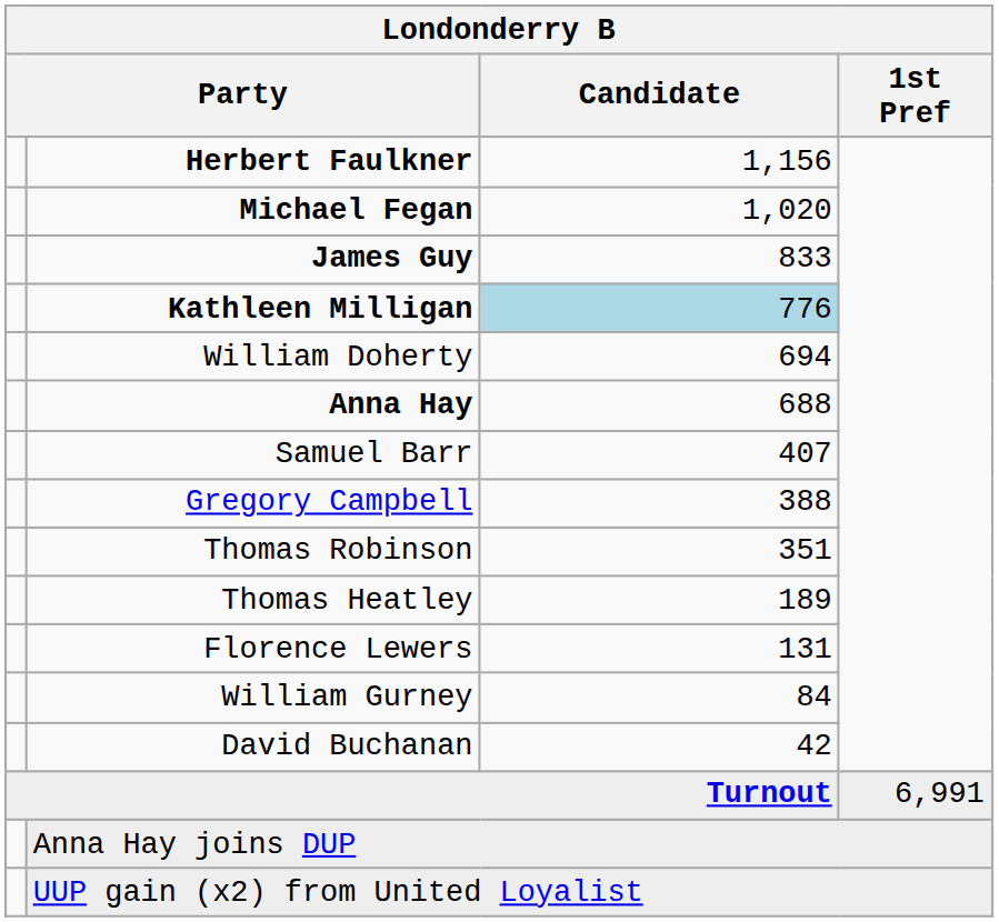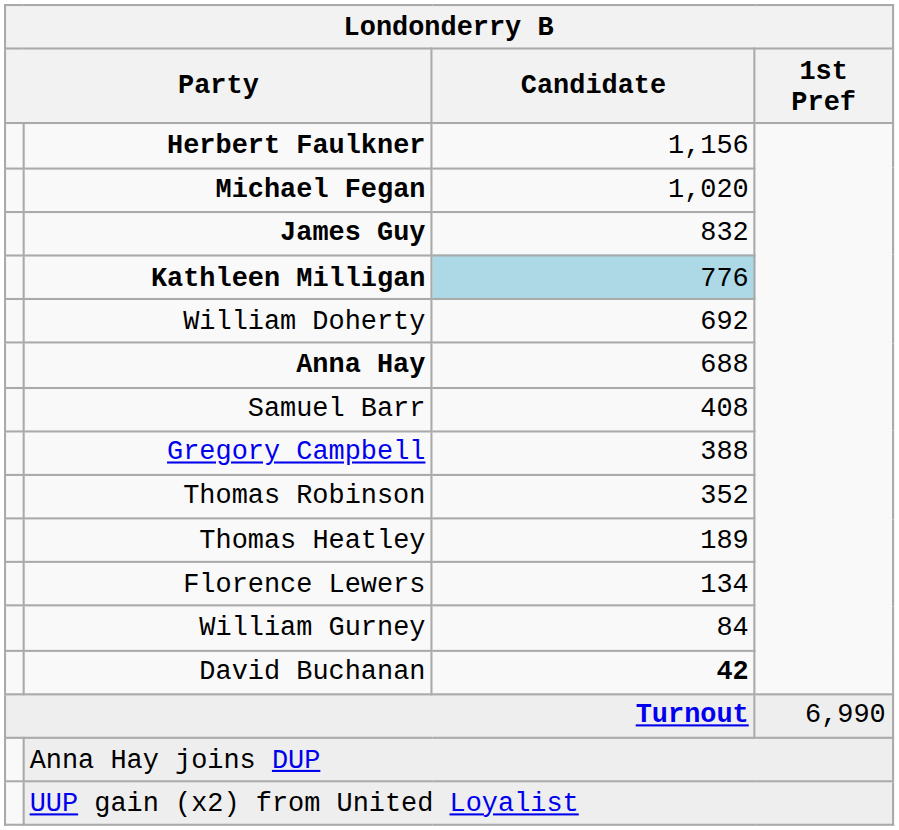 <table class="wikitable">
 <tr>
 <th colspan="4" align="center">Londonderry B</th>
 </tr>
 <tr>
 <th colspan="2" align="center" width=200>Party</th>
 <th width=150>Candidate</th>
 <th width=60>1st Pref</th>
 </tr>
 <tr>
 <td></td>
 <td align="right"><strong>Herbert Faulkner</strong></td>
 <td align="right">1,156</td>
 </tr>
 <tr>
 <td></td>
 <td align="right"><strong>Michael Fegan</strong></td>
 <td align="right">1,020</td>
 </tr>
 <tr>
 <td></td>
 <td align="right"><strong>James Guy</strong></td>
-<td align="right">833</td>
+<td align="right">832</td>
 </tr>
 <tr>
 <td></td>
 <td align="right"><strong>Kathleen Milligan</strong></td>
 <td align="right" style="background: lightblue;">776</td>
 </tr>
 <tr>
 <td></td>
 <td align="right">William Doherty</td>
-<td align="right">694</td>
+<td align="right">692</td>
 </tr>
 <tr>
 <td></td>
 <td align="right"><strong>Anna Hay</strong></td>
 <td align="right">688</td>
 </tr>
 <tr>
 <td></td>
 <td align="right">Samuel Barr</td>
-<td align="right">407</td>
+<td align="right">408</td>
 </tr>
 <tr>
 <td></td>
 <td align="right"><a href='#'>Gregory Campbell</a></td>
 <td align="right">388</td>
 </tr>
 <tr>
 <td></td>
 <td align="right">Thomas Robinson</td>
-<td align="right">351</td>
+<td align="right">352</td>
 </tr>
 <tr>
 <td></td>
 <td align="right">Thomas Heatley</td>
 <td align="right">189</td>
 </tr>
 <tr>
 <td></td>
 <td align="right">Florence Lewers</td>
-<td align="right">131</td>
+<td align="right">134</td>
 </tr>
 <tr>
 <td></td>
 <td align="right">William Gurney</td>
 <td align="right">84</td>
 </tr>
 <tr>
 <td></td>
 <td align="right">David Buchanan</td>
-<td align="right">42</td>
+<td align="right"><strong>42</strong></td>
 </tr>
 <tr bgcolor="EEEEEE">
 <td colspan=3 align="right"><strong><a href='#'>Turnout</a></strong></td>
-<td align="right">6,991</td>
+<td align="right">6,990</td>
 </tr>
 <tr>
 <td bgcolor=></td>
 <td colspan=3 bgcolor="EEEEEE">Anna Hay joins <a href='#'>DUP</a></td>
 </tr>
 <tr>
 <td bgcolor=></td>
 <td colspan=3 bgcolor="EEEEEE"><a href='#'>UUP</a> gain (x2) from United <a href='#'>Loyalist</a></td>
 </tr>
 </table>
